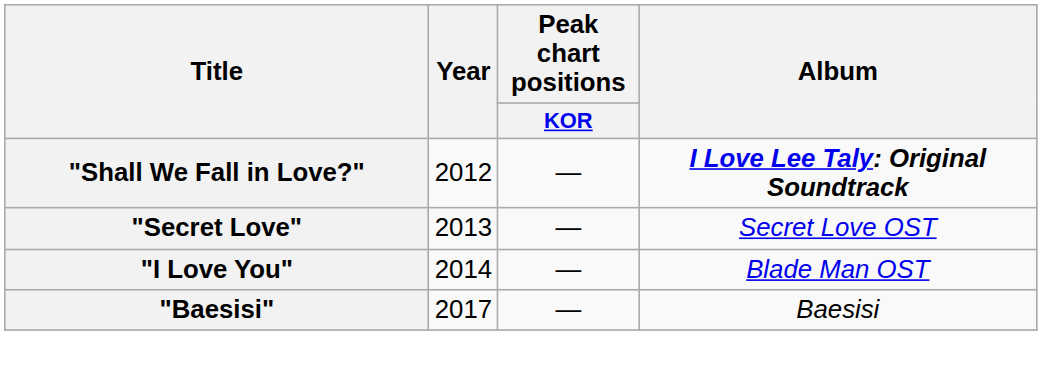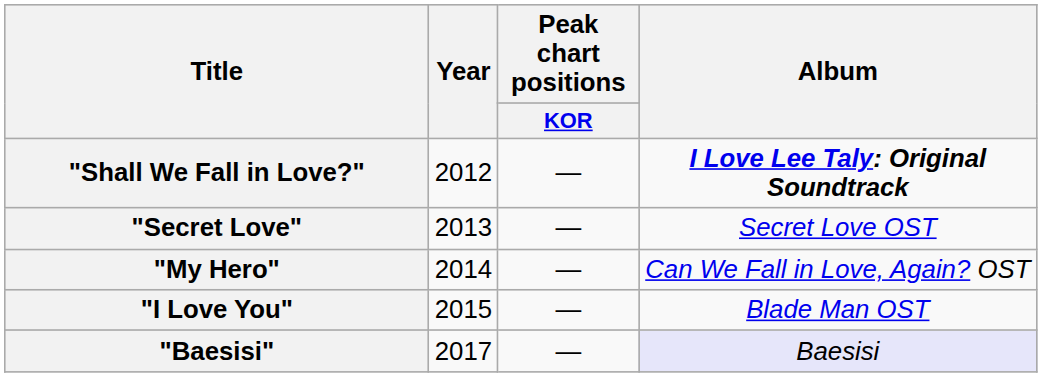 <table class="wikitable plainrowheaders" style="text-align:center;">
 <tr>
 <th rowspan="2" scope="col" style="width:16em;">Title</th>
 <th rowspan="2" scope="col" style="width:1em;">Year</th>
 <th colspan="1" scope="col" style="width:5em;">Peak chart positions</th>
 <th rowspan="2" scope="col" style="width:15em;">Album</th>
 </tr>
 <tr>
 <th scope="col" style="width:3em;font-size:85%;"><a href='#'>KOR</a></th>
 </tr>
 <tr>
 <th scope="row">"Shall We Fall in Love?" <br></th>
 <td>2012</td>
 <td>—</td>
 <td><strong><em><a href='#'>I Love Lee Taly</a>: Original Soundtrack</em></strong></td>
 </tr>
 <tr>
 <th scope="row">"Secret Love"</th>
 <td>2013</td>
 <td>—</td>
 <td><em><a href='#'>Secret Love OST</a></em></td>
 </tr>
 <tr>
+<th scope="row">"My Hero"</th>
+<td>2014</td>
+<td>—</td>
+<td><em><a href='#'>Can We Fall in Love, Again?</a> OST</em></td>
+</tr>
+<tr>
 <th scope="row">"I Love You" <br></th>
-<td>2014</td>
+<td>2015</td>
 <td>—</td>
 <td><em><a href='#'>Blade Man OST</a></em></td>
 </tr>
 <tr>
 <th scope="row">"Baesisi"<br></th>
 <td>2017</td>
 <td>—</td>
-<td><em>Baesisi</em></td>
+<td style="background: lavender;"><em>Baesisi</em></td>
 </tr>
 </table>
